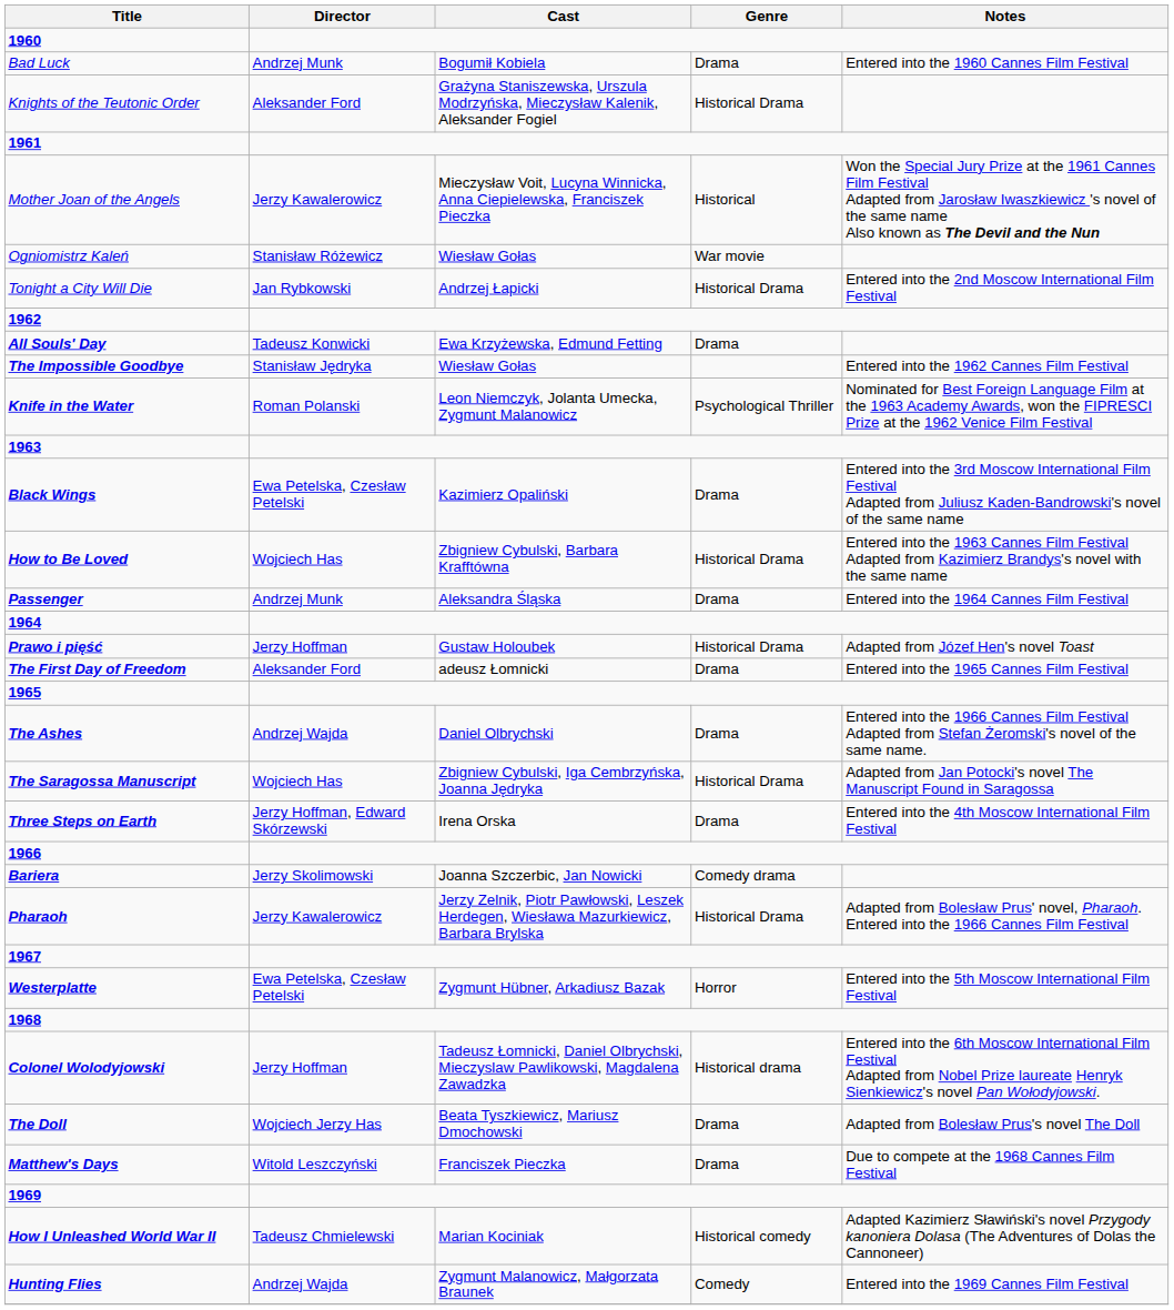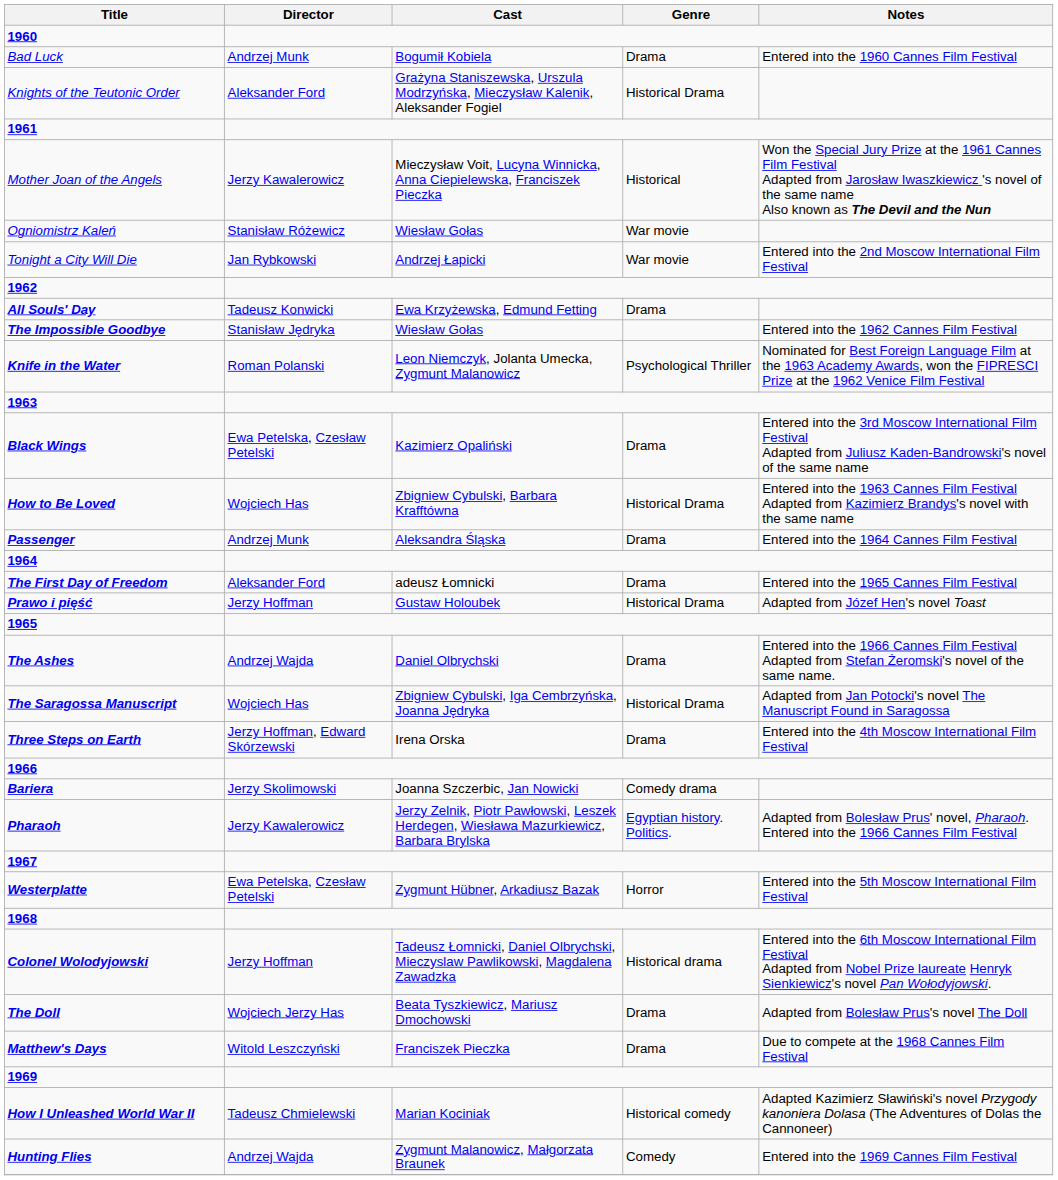 <table class="wikitable" width= "100%">
 <tr>
 <th width=21%>Title</th>
 <th width=16%>Director</th>
 <th width=22%>Cast</th>
 <th width=13%>Genre</th>
 <th width=28%>Notes</th>
 </tr>
 <tr>
 <td><strong><a href='#'>1960</a></strong></td>
 </tr>
 <tr>
 <td><em><a href='#'>Bad Luck</a></em></td>
 <td><a href='#'>Andrzej Munk</a></td>
 <td><a href='#'>Bogumił Kobiela</a></td>
 <td>Drama</td>
 <td>Entered into the <a href='#'>1960 Cannes Film Festival</a></td>
 </tr>
 <tr>
 <td><em><a href='#'>Knights of the Teutonic Order</a></em></td>
 <td><a href='#'>Aleksander Ford</a></td>
 <td><a href='#'>Grażyna Staniszewska</a>, <a href='#'>Urszula Modrzyńska</a>, <a href='#'>Mieczysław Kalenik</a>, Aleksander Fogiel</td>
 <td>Historical Drama</td>
 <td></td>
 </tr>
 <tr>
 <td><strong><a href='#'>1961</a></strong></td>
 </tr>
 <tr>
 <td><em><a href='#'>Mother Joan of the Angels</a></em></td>
 <td><a href='#'>Jerzy Kawalerowicz</a></td>
 <td>Mieczysław Voit, <a href='#'>Lucyna Winnicka</a>, <a href='#'>Anna Ciepielewska</a>, <a href='#'>Franciszek Pieczka</a></td>
 <td>Historical</td>
 <td>Won the <a href='#'>Special Jury Prize</a> at the <a href='#'>1961 Cannes Film Festival</a><br>Adapted from <a href='#'>Jarosław Iwaszkiewicz </a>'s novel of the same name<br>Also known as <strong><em>The Devil and the Nun</em></strong></td>
 </tr>
 <tr>
 <td><em><a href='#'>Ogniomistrz Kaleń</a></em></td>
 <td><a href='#'>Stanisław Różewicz</a></td>
 <td><a href='#'>Wiesław Gołas</a></td>
 <td>War movie</td>
 <td></td>
 </tr>
 <tr>
 <td><em><a href='#'>Tonight a City Will Die</a></em></td>
 <td><a href='#'>Jan Rybkowski</a></td>
 <td><a href='#'>Andrzej Łapicki</a></td>
-<td>Historical Drama</td>
+<td>War movie</td>
 <td>Entered into the <a href='#'>2nd Moscow International Film Festival</a></td>
 </tr>
 <tr>
 <td><strong><a href='#'>1962</a></strong></td>
 </tr>
 <tr>
 <td><strong><em><a href='#'>All Souls' Day</a></em></strong></td>
 <td><a href='#'>Tadeusz Konwicki</a></td>
 <td><a href='#'>Ewa Krzyżewska</a>, <a href='#'>Edmund Fetting</a></td>
 <td>Drama</td>
 <td></td>
 </tr>
 <tr>
 <td><strong><em><a href='#'>The Impossible Goodbye</a></em></strong></td>
 <td><a href='#'>Stanisław Jędryka</a></td>
 <td><a href='#'>Wiesław Gołas</a></td>
 <td></td>
 <td>Entered into the <a href='#'>1962 Cannes Film Festival</a></td>
 </tr>
 <tr>
 <td><strong><em><a href='#'>Knife in the Water</a></em></strong></td>
 <td><a href='#'>Roman Polanski</a></td>
 <td><a href='#'>Leon Niemczyk</a>, Jolanta Umecka, <a href='#'>Zygmunt Malanowicz</a></td>
 <td>Psychological Thriller</td>
 <td>Nominated for <a href='#'>Best Foreign Language Film</a> at the <a href='#'>1963 Academy Awards</a>, won the <a href='#'> FIPRESCI Prize</a> at the <a href='#'>1962 Venice Film Festival</a></td>
 </tr>
 <tr>
 <td><strong><a href='#'>1963</a></strong></td>
 </tr>
 <tr>
 <td><strong><em><a href='#'>Black Wings</a></em></strong></td>
 <td><a href='#'>Ewa Petelska</a>, <a href='#'>Czesław Petelski</a></td>
 <td><a href='#'>Kazimierz Opaliński</a></td>
 <td>Drama</td>
 <td>Entered into the <a href='#'>3rd Moscow International Film Festival</a><br>Adapted from <a href='#'>Juliusz Kaden-Bandrowski</a>'s novel of the same name</td>
 </tr>
 <tr>
 <td><strong><em><a href='#'>How to Be Loved</a></em></strong></td>
 <td><a href='#'>Wojciech Has</a></td>
 <td><a href='#'>Zbigniew Cybulski</a>, <a href='#'>Barbara Krafftówna</a></td>
 <td>Historical Drama</td>
 <td>Entered into the <a href='#'>1963 Cannes Film Festival</a><br>Adapted from <a href='#'>Kazimierz Brandys</a>'s novel with the same name</td>
 </tr>
 <tr>
 <td><strong><em><a href='#'>Passenger</a></em></strong></td>
 <td><a href='#'>Andrzej Munk</a></td>
 <td><a href='#'>Aleksandra Śląska</a></td>
 <td>Drama</td>
 <td>Entered into the <a href='#'>1964 Cannes Film Festival</a></td>
 </tr>
 <tr>
 <td><strong><a href='#'>1964</a></strong></td>
 </tr>
 <tr>
+<td><strong><em><a href='#'>The First Day of Freedom</a></em></strong></td>
+<td><a href='#'>Aleksander Ford</a></td>
+<td>adeusz Łomnicki</td>
+<td>Drama</td>
+<td>Entered into the <a href='#'>1965 Cannes Film Festival</a></td>
+</tr>
+<tr>
 <td><strong><em><a href='#'>Prawo i pięść</a></em></strong></td>
 <td><a href='#'>Jerzy Hoffman</a></td>
 <td><a href='#'>Gustaw Holoubek</a></td>
 <td>Historical Drama</td>
 <td>Adapted from <a href='#'>Józef Hen</a>'s novel <em>Toast</em></td>
-</tr>
-<tr>
-<td><strong><em><a href='#'>The First Day of Freedom</a></em></strong></td>
-<td><a href='#'>Aleksander Ford</a></td>
-<td>adeusz Łomnicki</td>
-<td>Drama</td>
-<td>Entered into the <a href='#'>1965 Cannes Film Festival</a></td>
 </tr>
 <tr>
 <td><strong><a href='#'>1965</a></strong></td>
 </tr>
 <tr>
 <td><strong><em><a href='#'>The Ashes</a></em></strong></td>
 <td><a href='#'>Andrzej Wajda</a></td>
 <td><a href='#'>Daniel Olbrychski</a></td>
 <td>Drama</td>
 <td>Entered into the <a href='#'>1966 Cannes Film Festival</a><br>Adapted from <a href='#'>Stefan Żeromski</a>'s novel of the same name.</td>
 </tr>
 <tr>
 <td><strong><em><a href='#'>The Saragossa Manuscript</a></em></strong></td>
 <td><a href='#'>Wojciech Has</a></td>
 <td><a href='#'>Zbigniew Cybulski</a>, <a href='#'>Iga Cembrzyńska</a>, <a href='#'>Joanna Jędryka</a></td>
 <td>Historical Drama</td>
 <td>Adapted from <a href='#'>Jan Potocki</a>'s novel <a href='#'>The Manuscript Found in Saragossa</a></td>
 </tr>
 <tr>
 <td><strong><em><a href='#'>Three Steps on Earth</a></em></strong></td>
 <td><a href='#'>Jerzy Hoffman</a>, <a href='#'>Edward Skórzewski</a></td>
 <td>Irena Orska</td>
 <td>Drama</td>
 <td>Entered into the <a href='#'>4th Moscow International Film Festival</a></td>
 </tr>
 <tr>
 <td><strong><a href='#'>1966</a></strong></td>
 </tr>
 <tr>
 <td><strong><em><a href='#'>Bariera</a></em></strong></td>
 <td><a href='#'>Jerzy Skolimowski</a></td>
 <td>Joanna Szczerbic, <a href='#'>Jan Nowicki</a></td>
 <td>Comedy drama</td>
 <td></td>
 </tr>
 <tr>
 <td><strong><em><a href='#'>Pharaoh</a></em></strong></td>
 <td><a href='#'>Jerzy Kawalerowicz</a></td>
 <td><a href='#'>Jerzy Zelnik</a>, <a href='#'>Piotr Pawłowski</a>, <a href='#'>Leszek Herdegen</a>, <a href='#'>Wiesława Mazurkiewicz</a>, <a href='#'>Barbara Brylska</a></td>
-<td>Historical Drama</td>
+<td><a href='#'>Egyptian history</a>.<br><a href='#'>Politics</a>.</td>
 <td>Adapted from <a href='#'>Bolesław Prus</a>' novel, <em><a href='#'>Pharaoh</a></em>. Entered into the <a href='#'>1966 Cannes Film Festival</a></td>
 </tr>
 <tr>
 <td><strong><a href='#'>1967</a></strong></td>
 </tr>
 <tr>
 <td><strong><em><a href='#'>Westerplatte</a></em></strong></td>
 <td><a href='#'>Ewa Petelska</a>, <a href='#'>Czesław Petelski</a></td>
 <td><a href='#'>Zygmunt Hübner</a>, <a href='#'>Arkadiusz Bazak</a></td>
 <td>Horror</td>
 <td>Entered into the <a href='#'>5th Moscow International Film Festival</a></td>
 </tr>
 <tr>
 <td><strong><a href='#'>1968</a></strong></td>
 </tr>
 <tr>
 <td><strong><em><a href='#'>Colonel Wolodyjowski</a></em></strong></td>
 <td><a href='#'>Jerzy Hoffman</a></td>
 <td><a href='#'>Tadeusz Łomnicki</a>, <a href='#'>Daniel Olbrychski</a>, <a href='#'>Mieczyslaw Pawlikowski</a>, <a href='#'>Magdalena Zawadzka</a></td>
 <td>Historical drama</td>
 <td>Entered into the <a href='#'>6th Moscow International Film Festival</a><br>Adapted from <a href='#'>Nobel Prize laureate</a> <a href='#'>Henryk Sienkiewicz</a>'s novel <em><a href='#'>Pan Wołodyjowski</a></em>.</td>
 </tr>
 <tr>
 <td><strong><em><a href='#'>The Doll</a></em></strong></td>
 <td><a href='#'>Wojciech Jerzy Has</a></td>
 <td><a href='#'>Beata Tyszkiewicz</a>, <a href='#'>Mariusz Dmochowski</a></td>
 <td>Drama</td>
 <td>Adapted from <a href='#'>Bolesław Prus</a>'s novel <a href='#'>The Doll</a></td>
 </tr>
 <tr>
 <td><strong><em><a href='#'>Matthew's Days</a></em></strong></td>
 <td><a href='#'>Witold Leszczyński</a></td>
 <td><a href='#'>Franciszek Pieczka</a></td>
 <td>Drama</td>
 <td>Due to compete at the <a href='#'>1968 Cannes Film Festival</a></td>
 </tr>
 <tr>
 <td><strong><a href='#'>1969</a></strong></td>
 </tr>
 <tr>
 <td><strong><em><a href='#'>How I Unleashed World War II</a></em></strong></td>
 <td><a href='#'>Tadeusz Chmielewski</a></td>
 <td><a href='#'>Marian Kociniak</a></td>
 <td>Historical comedy</td>
 <td>Adapted Kazimierz Sławiński's novel <em>Przygody kanoniera Dolasa</em> (The Adventures of Dolas the Cannoneer)</td>
 </tr>
 <tr>
 <td><strong><em><a href='#'>Hunting Flies</a></em></strong></td>
 <td><a href='#'>Andrzej Wajda</a></td>
 <td><a href='#'>Zygmunt Malanowicz</a>, <a href='#'>Małgorzata Braunek</a></td>
 <td>Comedy</td>
 <td>Entered into the <a href='#'>1969 Cannes Film Festival</a></td>
 </tr>
 <tr>
 </tr>
 </table>
